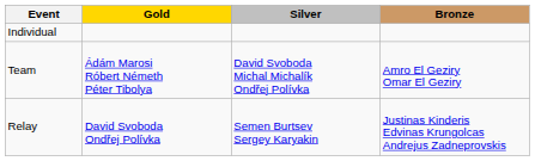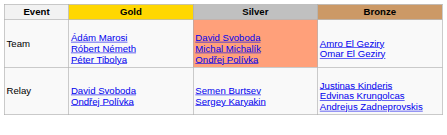 <table class="wikitable">
 <tr>
 <th width="100">Event</th>
 <th style="background-color:gold;" width="200"> Gold</th>
 <th style="background-color:silver;" width="200">Silver</th>
 <th style="background-color:#CC9966;" width="200"> Bronze</th>
 </tr>
 <tr>
-<td>Individual</td>
-<td></td>
-<td></td>
-<td></td>
-</tr>
-<tr>
 <td>Team</td>
 <td> <br> <a href='#'>Ádám Marosi</a> <br> <a href='#'>Róbert Németh</a><br> <a href='#'>Péter Tibolya</a></td>
-<td> <br> <a href='#'>David Svoboda</a><br> <a href='#'>Michal Michalík</a><br> <a href='#'>Ondřej Polívka</a></td>
+<td style="background: lightsalmon;"> <br> <a href='#'>David Svoboda</a><br> <a href='#'>Michal Michalík</a><br> <a href='#'>Ondřej Polívka</a></td>
 <td><br> <a href='#'>Amro El Geziry</a> <br> <a href='#'>Omar El Geziry</a></td>
 </tr>
 <tr>
 <td>Relay</td>
 <td> <br> <a href='#'>David Svoboda</a> <br> <a href='#'>Ondřej Polívka</a></td>
 <td> <br> <a href='#'>Semen Burtsev</a> <br> <a href='#'>Sergey Karyakin</a></td>
 <td> <br><a href='#'>Justinas Kinderis</a><br> <a href='#'>Edvinas Krungolcas</a><br> <a href='#'>Andrejus Zadneprovskis</a></td>
 </tr>
 </table>
